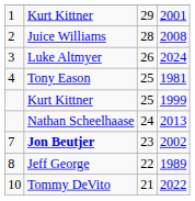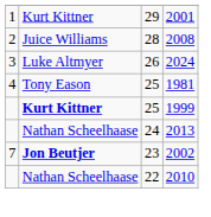 <table class="wikitable">
 <tr>
 </tr>
 <tr>
 <td>1</td>
 <td><a href='#'>Kurt Kittner</a></td>
 <td><abbr>29</abbr></td>
 <td><a href='#'>2001</a></td>
 </tr>
 <tr>
 <td>2</td>
 <td><a href='#'>Juice Williams</a></td>
 <td><abbr>28</abbr></td>
 <td><a href='#'>2008</a></td>
 </tr>
 <tr>
 <td>3</td>
 <td><a href='#'>Luke Altmyer</a></td>
 <td><abbr>26</abbr></td>
 <td><a href='#'>2024</a></td>
 </tr>
 <tr>
 <td>4</td>
 <td><a href='#'>Tony Eason</a></td>
 <td><abbr>25</abbr></td>
 <td><a href='#'>1981</a></td>
 </tr>
 <tr>
 <td></td>
-<td><a href='#'>Kurt Kittner</a></td>
+<td><strong><a href='#'>Kurt Kittner</a></strong></td>
 <td><abbr>25</abbr></td>
 <td><a href='#'>1999</a></td>
 </tr>
 <tr>
 <td></td>
 <td><a href='#'>Nathan Scheelhaase</a></td>
 <td><abbr>24</abbr></td>
 <td><a href='#'>2013</a></td>
 </tr>
 <tr>
 <td>7</td>
 <td><strong><a href='#'>Jon Beutjer</a></strong></td>
 <td><abbr>23</abbr></td>
 <td><a href='#'>2002</a></td>
 </tr>
 <tr>
-<td>8</td>
-<td><a href='#'>Jeff George</a></td>
+<td></td>
+<td><a href='#'>Nathan Scheelhaase</a></td>
 <td><abbr>22</abbr></td>
-<td><a href='#'>1989</a></td>
-</tr>
-<tr>
-<td>10</td>
-<td><a href='#'>Tommy DeVito</a></td>
-<td><abbr>21</abbr></td>
-<td><a href='#'>2022</a></td>
+<td><a href='#'>2010</a></td>
 </tr>
 </table>
